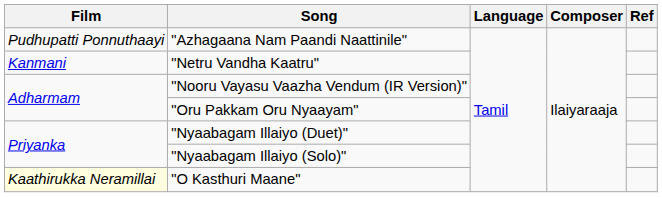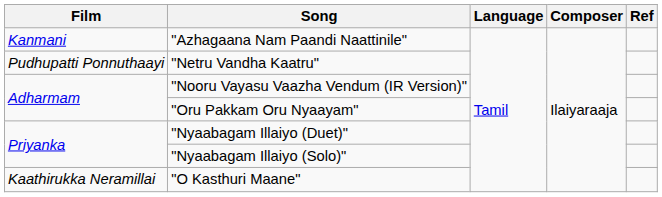 <table class="wikitable sortable" style="font-size:95%;">
 <tr>
 <th>Film</th>
 <th>Song</th>
 <th>Language</th>
 <th>Composer</th>
 <th>Ref</th>
 </tr>
 <tr>
-<td><em>Pudhupatti Ponnuthaayi</em></td>
+<td><em><a href='#'>Kanmani</a></em></td>
 <td>"Azhagaana Nam Paandi Naattinile"</td>
 <td rowspan="7"><a href='#'>Tamil</a></td>
 <td rowspan="7">Ilaiyaraaja</td>
 <td></td>
 </tr>
 <tr>
-<td><em><a href='#'>Kanmani</a></em></td>
+<td><em>Pudhupatti Ponnuthaayi</em></td>
 <td>"Netru Vandha Kaatru"</td>
 <td></td>
 </tr>
 <tr>
 <td rowspan="2"><em><a href='#'>Adharmam</a></em></td>
 <td>"Nooru Vayasu Vaazha Vendum (IR Version)"</td>
 <td></td>
 </tr>
 <tr>
 <td>"Oru Pakkam Oru Nyaayam"</td>
 <td></td>
 </tr>
 <tr>
 <td rowspan="2"><em><a href='#'>Priyanka</a></em></td>
 <td>"Nyaabagam Illaiyo (Duet)"</td>
 <td></td>
 </tr>
 <tr>
 <td>"Nyaabagam Illaiyo (Solo)"</td>
 <td></td>
 </tr>
 <tr>
-<td style="background: lightyellow;"><em>Kaathirukka Neramillai</em></td>
+<td><em>Kaathirukka Neramillai</em></td>
 <td>"O Kasthuri Maane"</td>
 <td></td>
 </tr>
 </table>
